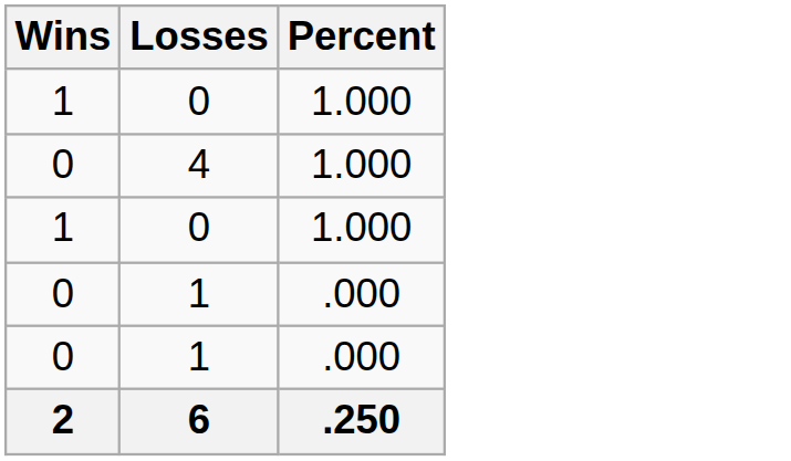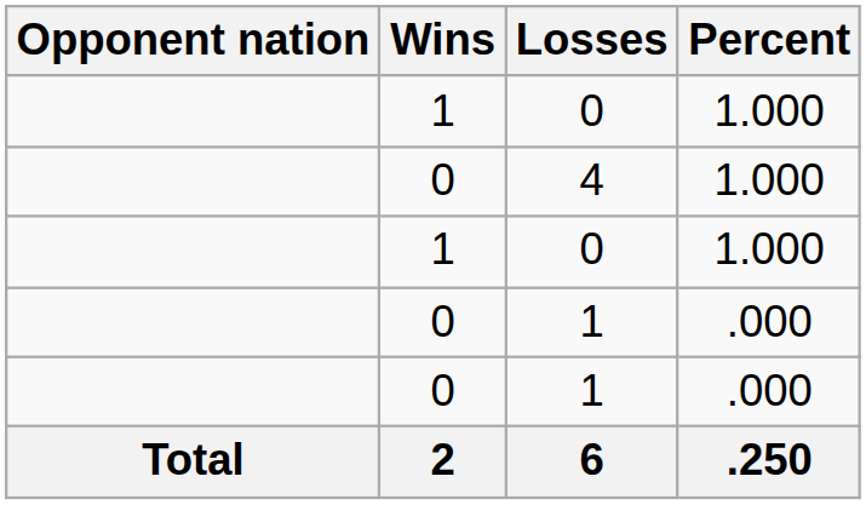 <table class=wikitable>
 <tr>
+<th>Opponent nation</th>
 <th>Wins</th>
 <th>Losses</th>
 <th>Percent</th>
 </tr>
 <tr align=center>
+<td align=left></td>
 <td>1</td>
 <td>0</td>
 <td>1.000</td>
 </tr>
 <tr align=center>
+<td align=left></td>
 <td>0</td>
 <td>4</td>
 <td>1.000</td>
 </tr>
 <tr align=center>
+<td align=left></td>
 <td>1</td>
 <td>0</td>
 <td>1.000</td>
 </tr>
 <tr align=center>
+<td align=left></td>
 <td>0</td>
 <td>1</td>
 <td>.000</td>
 </tr>
 <tr align=center>
+<td align=left></td>
 <td>0</td>
 <td>1</td>
 <td>.000</td>
 </tr>
 <tr>
+<th>Total</th>
 <th>2</th>
 <th>6</th>
 <th>.250</th>
 </tr>
 </table>
